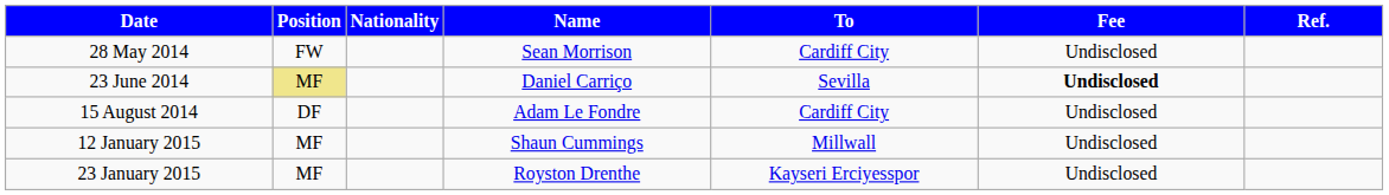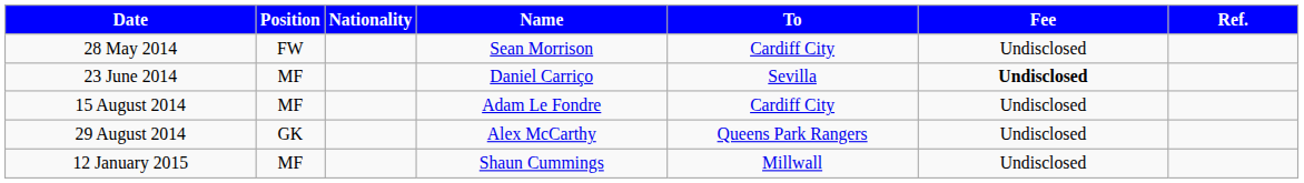 <table class="wikitable" style="text-align:center; font-size:90%">
 <tr>
 <th style="background:#00f; color:white; width:200px;">Date</th>
 <th style="background:#00f; color:white; width:50px;">Position</th>
 <th style="background:#00f; color:white; width:50px;">Nationality</th>
 <th style="background:#00f; color:white; width:200px;">Name</th>
 <th style="background:#00f; color:white; width:200px;">To</th>
 <th style="background:#00f; color:white; width:200px;">Fee</th>
 <th style="background:#00f; color:white; width:100px;">Ref.</th>
 </tr>
 <tr>
 <td>28 May 2014</td>
 <td>FW</td>
 <td></td>
 <td><a href='#'>Sean Morrison</a></td>
 <td> <a href='#'>Cardiff City</a></td>
 <td>Undisclosed</td>
 <td></td>
 </tr>
 <tr>
 <td>23 June 2014</td>
-<td style="background: khaki;">MF</td>
+<td>MF</td>
 <td></td>
 <td><a href='#'>Daniel Carriço</a></td>
 <td><a href='#'>Sevilla</a></td>
 <td><strong>Undisclosed</strong></td>
 <td></td>
 </tr>
 <tr>
 <td>15 August 2014</td>
-<td>DF</td>
+<td>MF</td>
 <td></td>
 <td><a href='#'>Adam Le Fondre</a></td>
 <td><a href='#'>Cardiff City</a></td>
+<td>Undisclosed</td>
+<td></td>
+</tr>
+<tr>
+<td>29 August 2014</td>
+<td>GK</td>
+<td></td>
+<td><a href='#'>Alex McCarthy</a></td>
+<td><a href='#'>Queens Park Rangers</a></td>
 <td>Undisclosed</td>
 <td></td>
 </tr>
 <tr>
 <td>12 January 2015</td>
 <td>MF</td>
 <td></td>
 <td><a href='#'>Shaun Cummings</a></td>
 <td><a href='#'>Millwall</a></td>
 <td>Undisclosed</td>
 <td></td>
 </tr>
-<tr>
-<td>23 January 2015</td>
-<td>MF</td>
-<td></td>
-<td><a href='#'>Royston Drenthe</a></td>
-<td><a href='#'>Kayseri Erciyesspor</a></td>
-<td>Undisclosed</td>
-<td></td>
-</tr>
 </table>
